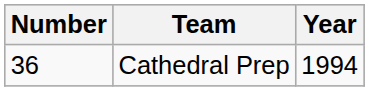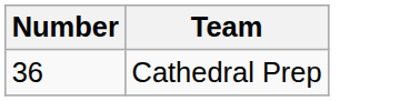 <table class="wikitable">
 <tr>
 <th>Number</th>
 <th>Team</th>
-<th>Year</th>
 </tr>
 <tr>
 <td>36</td>
 <td>Cathedral Prep</td>
-<td>1994</td>
 </tr>
 </table>
